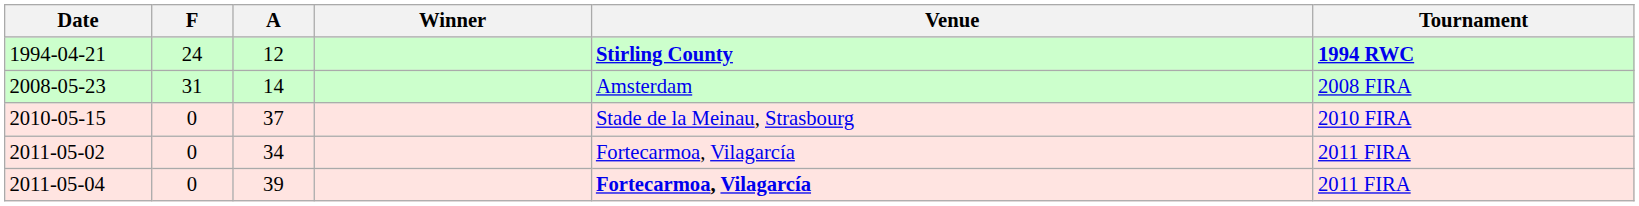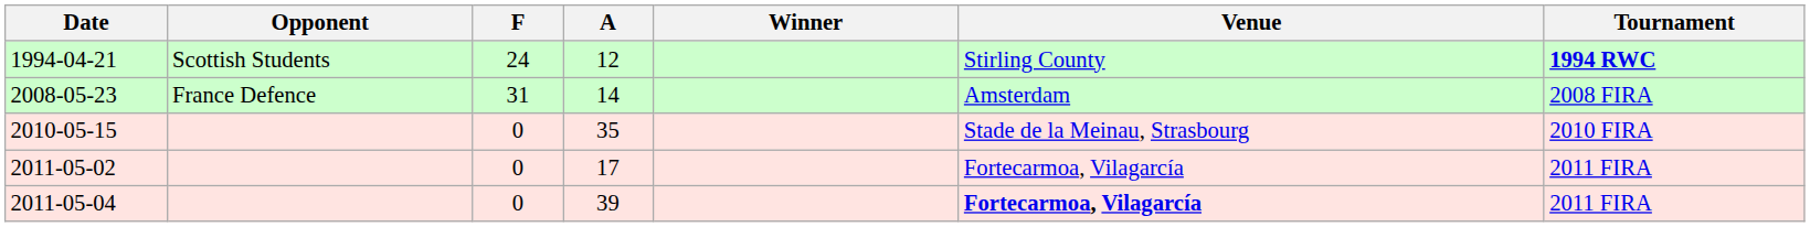 <table class="wikitable sortable" style="width:100%">
 <tr>
 <th style="width:9%">Date</th>
+<th style="width:17%">Opponent</th>
 <th style="width:5%">F</th>
 <th style="width:5%">A</th>
 <th style="width:17%">Winner</th>
 <th>Venue</th>
 <th>Tournament</th>
 </tr>
 <tr bgcolor="#ccffcc">
 <td>1994-04-21</td>
+<td> Scottish Students</td>
 <td align="center">24</td>
 <td align="center">12</td>
 <td></td>
-<td><strong><a href='#'>Stirling County</a></strong></td>
+<td><a href='#'>Stirling County</a></td>
 <td><a href='#'><strong>1994 RWC</strong></a></td>
 </tr>
 <tr bgcolor="#ccffcc">
 <td>2008-05-23</td>
+<td> France Defence</td>
 <td align="center">31</td>
 <td align="center">14</td>
 <td></td>
 <td><a href='#'>Amsterdam</a></td>
 <td><a href='#'>2008 FIRA</a></td>
 </tr>
 <tr bgcolor="FFE4E1">
 <td>2010-05-15</td>
+<td></td>
 <td align="center">0</td>
-<td align="center">37</td>
+<td align="center">35</td>
 <td></td>
 <td><a href='#'>Stade de la Meinau</a>, <a href='#'>Strasbourg</a></td>
 <td><a href='#'>2010 FIRA</a></td>
 </tr>
 <tr bgcolor="FFE4E1">
 <td>2011-05-02</td>
+<td></td>
 <td align="center">0</td>
-<td align="center">34</td>
+<td align="center">17</td>
 <td></td>
 <td><a href='#'>Fortecarmoa</a>, <a href='#'>Vilagarcía</a></td>
 <td><a href='#'>2011 FIRA</a></td>
 </tr>
 <tr bgcolor="FFE4E1">
 <td>2011-05-04</td>
+<td></td>
 <td align="center">0</td>
 <td align="center">39</td>
 <td></td>
 <td><strong><a href='#'>Fortecarmoa</a>, <a href='#'>Vilagarcía</a></strong></td>
 <td><a href='#'>2011 FIRA</a></td>
 </tr>
 </table>
